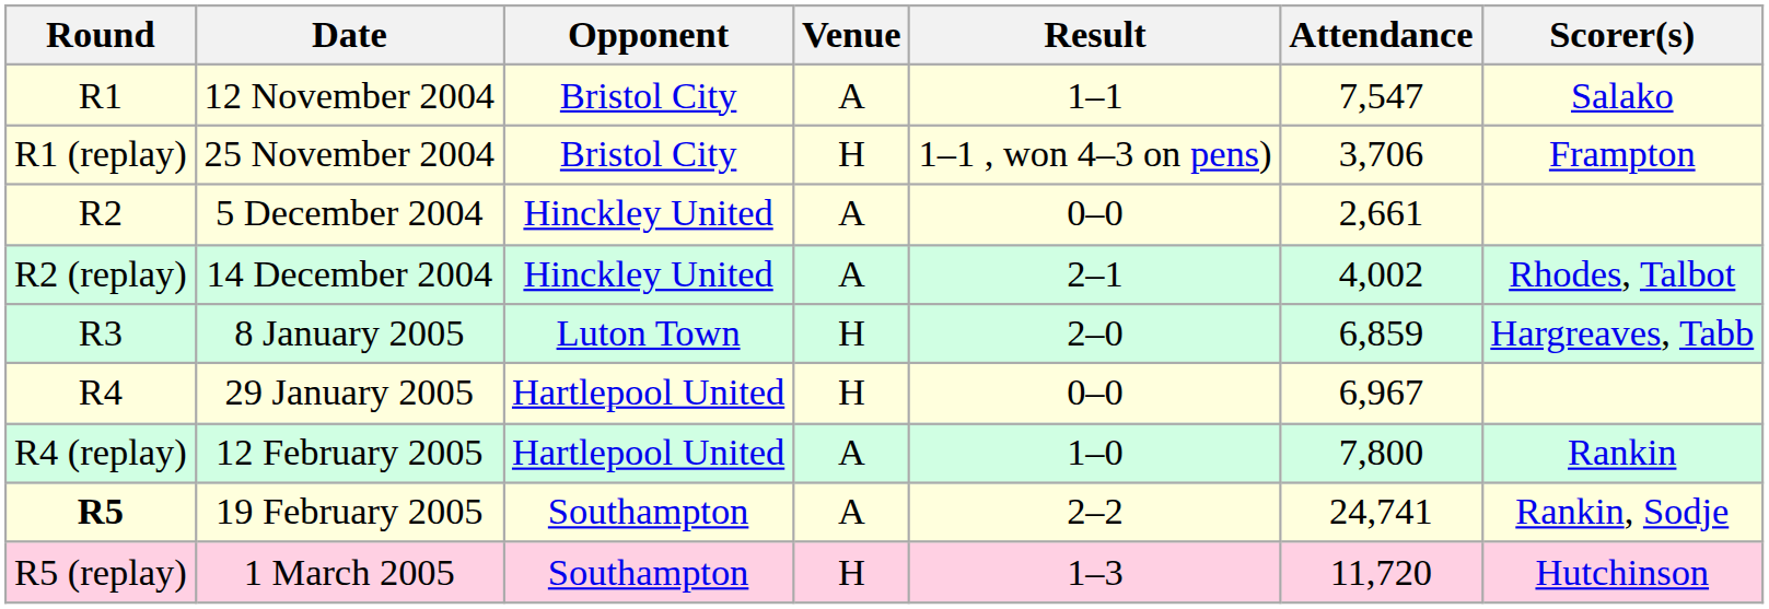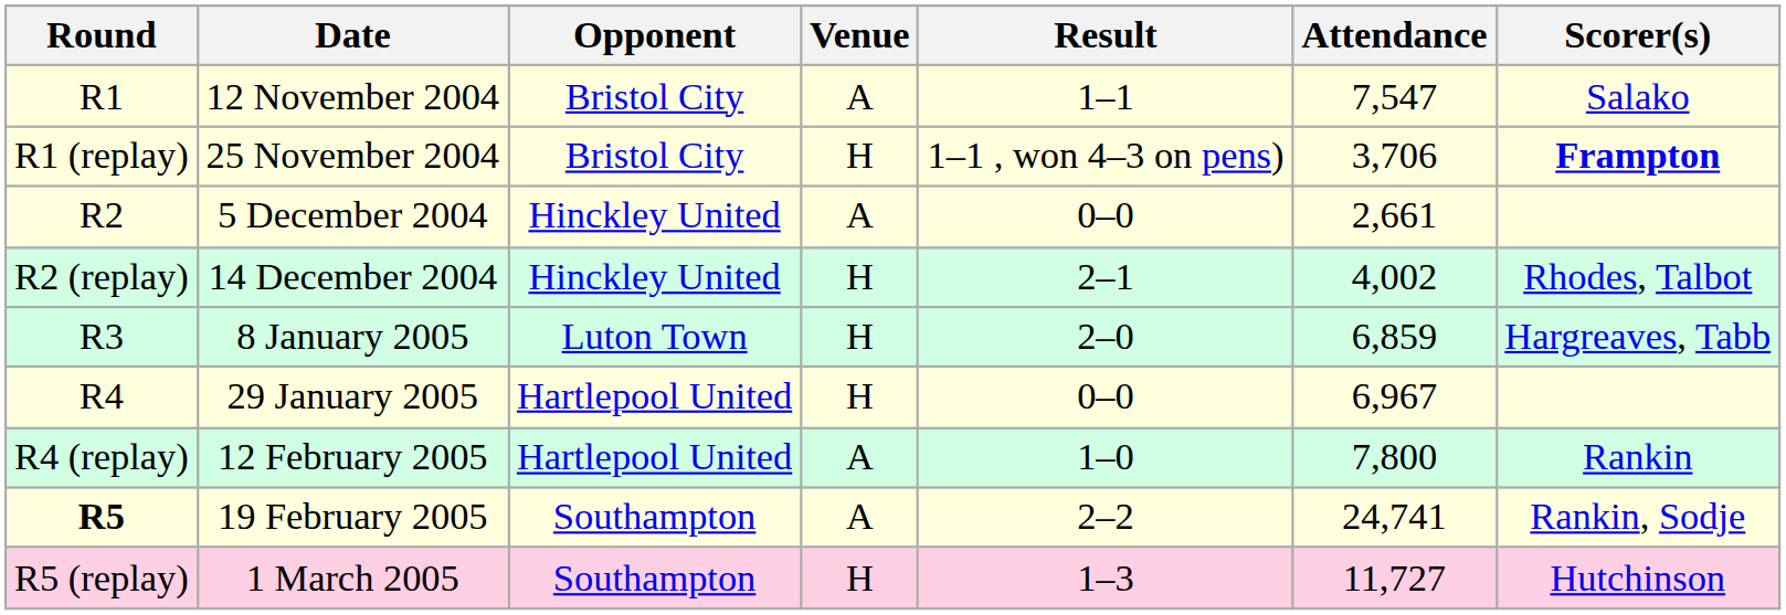 <table class="wikitable sortable" style="text-align:center;">
 <tr>
 <th>Round</th>
 <th>Date</th>
 <th>Opponent</th>
 <th>Venue</th>
 <th>Result</th>
 <th>Attendance</th>
 <th>Scorer(s)</th>
 </tr>
 <tr style="background:#ffd;">
 <td>R1</td>
 <td>12 November 2004</td>
 <td><a href='#'>Bristol City</a></td>
 <td>A</td>
 <td>1–1</td>
 <td>7,547</td>
 <td><a href='#'>Salako</a></td>
 </tr>
 <tr style="background:#ffd;">
 <td>R1 (replay)</td>
 <td>25 November 2004</td>
 <td><a href='#'>Bristol City</a></td>
 <td>H</td>
 <td>1–1 , won 4–3 on <a href='#'>pens</a>)</td>
 <td>3,706</td>
-<td><a href='#'>Frampton</a></td>
+<td><strong><a href='#'>Frampton</a></strong></td>
 </tr>
 <tr style="background:#ffd;">
 <td>R2</td>
 <td>5 December 2004</td>
 <td><a href='#'>Hinckley United</a></td>
 <td>A</td>
 <td>0–0</td>
 <td>2,661</td>
 <td></td>
 </tr>
 <tr style="background:#d0ffe3;">
 <td>R2 (replay)</td>
 <td>14 December 2004</td>
 <td><a href='#'>Hinckley United</a></td>
-<td>A</td>
+<td>H</td>
 <td>2–1</td>
 <td>4,002</td>
 <td><a href='#'>Rhodes</a>, <a href='#'>Talbot</a></td>
 </tr>
 <tr style="background:#d0ffe3;">
 <td>R3</td>
 <td>8 January 2005</td>
 <td><a href='#'>Luton Town</a></td>
 <td>H</td>
 <td>2–0</td>
 <td>6,859</td>
 <td><a href='#'>Hargreaves</a>, <a href='#'>Tabb</a></td>
 </tr>
 <tr style="background:#ffd;">
 <td>R4</td>
 <td>29 January 2005</td>
 <td><a href='#'>Hartlepool United</a></td>
 <td>H</td>
 <td>0–0</td>
 <td>6,967</td>
 <td></td>
 </tr>
 <tr style="background:#d0ffe3;">
 <td>R4 (replay)</td>
 <td>12 February 2005</td>
 <td><a href='#'>Hartlepool United</a></td>
 <td>A</td>
 <td>1–0</td>
 <td>7,800</td>
 <td><a href='#'>Rankin</a></td>
 </tr>
 <tr style="background:#ffd;">
 <td><strong>R5</strong></td>
 <td>19 February 2005</td>
 <td><a href='#'>Southampton</a></td>
 <td>A</td>
 <td>2–2</td>
 <td>24,741</td>
 <td><a href='#'>Rankin</a>, <a href='#'>Sodje</a></td>
 </tr>
 <tr style="background:#ffd0e3;">
 <td>R5 (replay)</td>
 <td>1 March 2005</td>
 <td><a href='#'>Southampton</a></td>
 <td>H</td>
 <td>1–3</td>
-<td>11,720</td>
+<td>11,727</td>
 <td><a href='#'>Hutchinson</a></td>
 </tr>
 </table>
